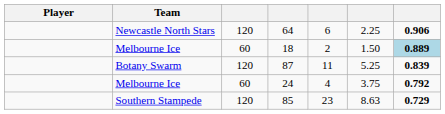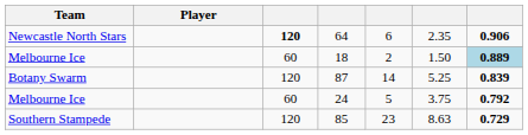 <table class="wikitable sortable" style="text-align:center;">
 <tr>
+<th width="150px">Team</th>
 <th width="150px">Player</th>
-<th width="150px">Team</th>
 <th width="60px"></th>
 <th width="50px"></th>
 <th width="50px"></th>
 <th width="60px"></th>
 <th width="60px"></th>
 </tr>
 <tr>
+<td align=left><a href='#'>Newcastle North Stars</a></td>
 <td align=left> </td>
-<td align=left><a href='#'>Newcastle North Stars</a></td>
-<td>120</td>
+<td><strong>120</strong></td>
 <td>64</td>
 <td>6</td>
-<td>2.25</td>
+<td>2.35</td>
 <td><strong>0.906</strong></td>
 </tr>
 <tr>
+<td align=left><a href='#'>Melbourne Ice</a></td>
 <td align=left> </td>
-<td align=left><a href='#'>Melbourne Ice</a></td>
 <td>60</td>
 <td>18</td>
 <td>2</td>
 <td>1.50</td>
 <td style="background: lightblue;"><strong>0.889</strong></td>
 </tr>
 <tr>
+<td align=left><a href='#'>Botany Swarm</a></td>
 <td align=left> </td>
-<td align=left><a href='#'>Botany Swarm</a></td>
 <td>120</td>
 <td>87</td>
-<td>11</td>
+<td>14</td>
 <td>5.25</td>
 <td><strong>0.839</strong></td>
 </tr>
 <tr>
+<td align=left><a href='#'>Melbourne Ice</a></td>
 <td align=left> </td>
-<td align=left><a href='#'>Melbourne Ice</a></td>
 <td>60</td>
 <td>24</td>
-<td>4</td>
+<td>5</td>
 <td>3.75</td>
 <td><strong>0.792</strong></td>
 </tr>
 <tr>
+<td align=left><a href='#'>Southern Stampede</a></td>
 <td align=left> </td>
-<td align=left><a href='#'>Southern Stampede</a></td>
 <td>120</td>
 <td>85</td>
 <td>23</td>
 <td>8.63</td>
 <td><strong>0.729</strong></td>
 </tr>
 </table>
